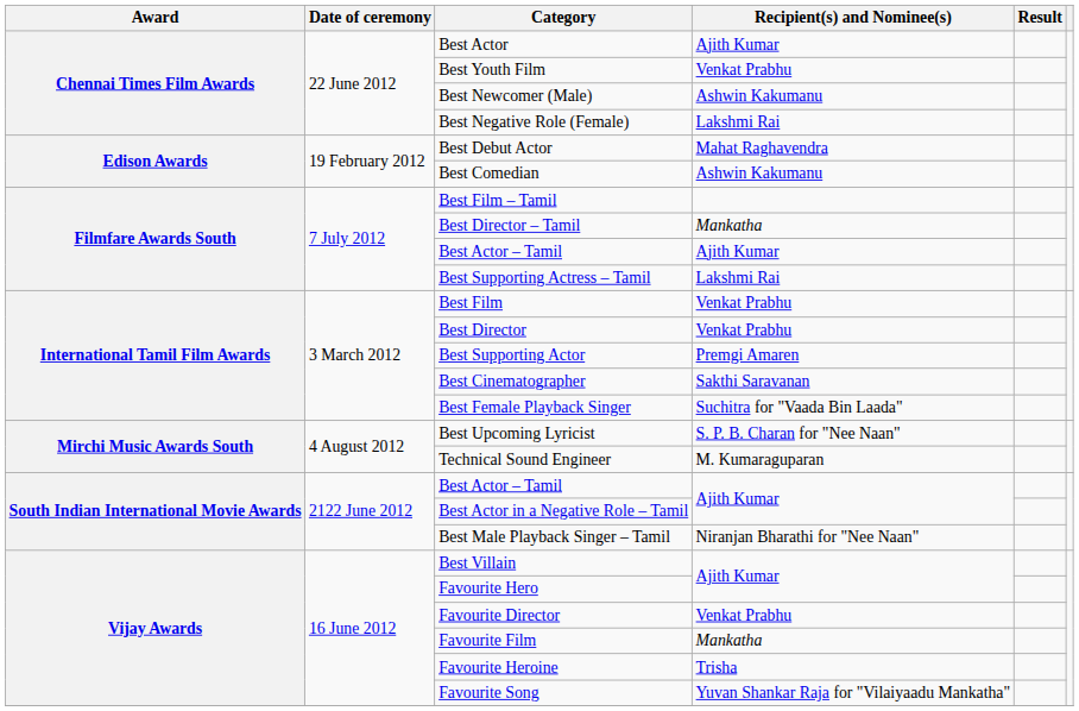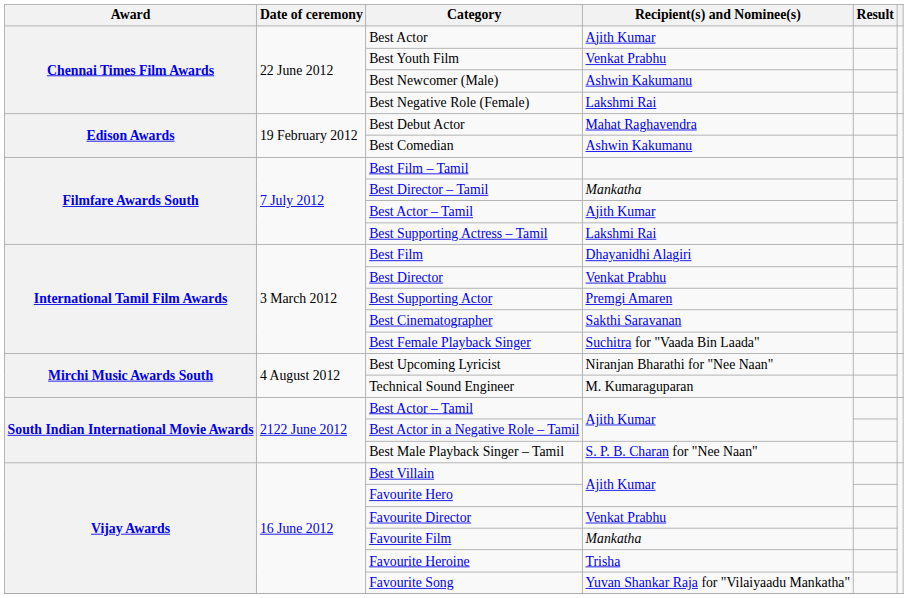 <table class="wikitable plainrowheaders sortable">
 <tr>
 <th scope="col">Award</th>
 <th scope="col">Date of ceremony</th>
 <th scope="col">Category</th>
 <th scope="col">Recipient(s) and Nominee(s)</th>
 <th scope="col">Result</th>
 <th scope="col" class="unsortable"></th>
 </tr>
 <tr>
 <th rowspan="4" scope="row"><a href='#'>Chennai Times Film Awards</a></th>
 <td rowspan="4">22 June 2012</td>
 <td>Best Actor</td>
 <td><a href='#'>Ajith Kumar</a></td>
 <td></td>
 <td rowspan="4" style="text-align:center;"></td>
 </tr>
 <tr>
 <td>Best Youth Film</td>
 <td><a href='#'>Venkat Prabhu</a></td>
 <td></td>
 </tr>
 <tr>
 <td>Best Newcomer (Male)</td>
 <td><a href='#'>Ashwin Kakumanu</a></td>
 <td></td>
 </tr>
 <tr>
 <td>Best Negative Role (Female)</td>
 <td><a href='#'>Lakshmi Rai</a></td>
 <td></td>
 </tr>
 <tr>
 <th rowspan="2" scope="row"><a href='#'>Edison Awards</a></th>
 <td rowspan="2">19 February 2012</td>
 <td>Best Debut Actor</td>
 <td><a href='#'>Mahat Raghavendra</a></td>
 <td></td>
 <td rowspan="2" style="text-align:center;"></td>
 </tr>
 <tr>
 <td>Best Comedian</td>
 <td><a href='#'>Ashwin Kakumanu</a></td>
 <td></td>
 </tr>
 <tr>
 <th rowspan="4" scope="row"><a href='#'>Filmfare Awards South</a></th>
 <td rowspan="4"><a href='#'>7 July 2012</a></td>
 <td><a href='#'>Best Film – Tamil</a></td>
 <td></td>
 <td></td>
 <td rowspan="4" style="text-align:center;"><br></td>
 </tr>
 <tr>
 <td><a href='#'>Best Director – Tamil</a></td>
 <td><em>Mankatha</em></td>
 <td></td>
 </tr>
 <tr>
 <td><a href='#'>Best Actor – Tamil</a></td>
 <td><a href='#'>Ajith Kumar</a></td>
 <td></td>
 </tr>
 <tr>
 <td><a href='#'>Best Supporting Actress – Tamil</a></td>
 <td><a href='#'>Lakshmi Rai</a></td>
 <td></td>
 </tr>
 <tr>
 <th rowspan="5" scope="row"><a href='#'>International Tamil Film Awards</a></th>
 <td rowspan="5">3 March 2012</td>
 <td><a href='#'>Best Film</a></td>
-<td><a href='#'>Venkat Prabhu</a></td>
+<td><a href='#'>Dhayanidhi Alagiri</a></td>
 <td></td>
 <td rowspan="5" style="text-align:center;"></td>
 </tr>
 <tr>
 <td><a href='#'>Best Director</a></td>
 <td><a href='#'>Venkat Prabhu</a></td>
 <td></td>
 </tr>
 <tr>
 <td><a href='#'>Best Supporting Actor</a></td>
 <td><a href='#'>Premgi Amaren</a></td>
 <td></td>
 </tr>
 <tr>
 <td><a href='#'>Best Cinematographer</a></td>
 <td><a href='#'>Sakthi Saravanan</a></td>
 <td></td>
 </tr>
 <tr>
 <td><a href='#'>Best Female Playback Singer</a></td>
 <td><a href='#'>Suchitra</a> for "Vaada Bin Laada"</td>
 <td></td>
 </tr>
 <tr>
 <th rowspan="2" scope="row"><a href='#'>Mirchi Music Awards South</a></th>
 <td rowspan="2">4 August 2012</td>
 <td>Best Upcoming Lyricist</td>
-<td><a href='#'>S. P. B. Charan</a> for "Nee Naan"</td>
+<td>Niranjan Bharathi for "Nee Naan"</td>
 <td></td>
 <td rowspan="2" style="text-align:center;"><br><br></td>
 </tr>
 <tr>
 <td>Technical Sound Engineer</td>
 <td>M. Kumaraguparan</td>
 <td></td>
 </tr>
 <tr>
 <th rowspan="3" scope="row"><a href='#'>South Indian International Movie Awards</a></th>
 <td rowspan="3"><a href='#'>2122 June 2012</a></td>
 <td><a href='#'>Best Actor – Tamil</a></td>
 <td rowspan="2"><a href='#'>Ajith Kumar</a></td>
 <td></td>
 <td rowspan="3" style="text-align:center;"><br></td>
 </tr>
 <tr>
 <td><a href='#'>Best Actor in a Negative Role – Tamil</a></td>
 <td></td>
 </tr>
 <tr>
 <td>Best Male Playback Singer – Tamil</td>
-<td>Niranjan Bharathi for "Nee Naan"</td>
+<td><a href='#'>S. P. B. Charan</a> for "Nee Naan"</td>
 <td></td>
 </tr>
 <tr>
 <th rowspan="6" scope="row"><a href='#'>Vijay Awards</a></th>
 <td rowspan="6"><a href='#'>16 June 2012</a></td>
 <td><a href='#'>Best Villain</a></td>
 <td rowspan="2"><a href='#'>Ajith Kumar</a></td>
 <td></td>
 <td rowspan="6" style="text-align:center;"></td>
 </tr>
 <tr>
 <td><a href='#'>Favourite Hero</a></td>
 <td></td>
 </tr>
 <tr>
 <td><a href='#'>Favourite Director</a></td>
 <td><a href='#'>Venkat Prabhu</a></td>
 <td></td>
 </tr>
 <tr>
 <td><a href='#'>Favourite Film</a></td>
 <td><em>Mankatha</em></td>
 <td></td>
 </tr>
 <tr>
 <td><a href='#'>Favourite Heroine</a></td>
 <td><a href='#'>Trisha</a></td>
 <td></td>
 </tr>
 <tr>
 <td><a href='#'>Favourite Song</a></td>
 <td><a href='#'>Yuvan Shankar Raja</a> for "Vilaiyaadu Mankatha"</td>
 <td></td>
 </tr>
 <tr>
 </tr>
 </table>
